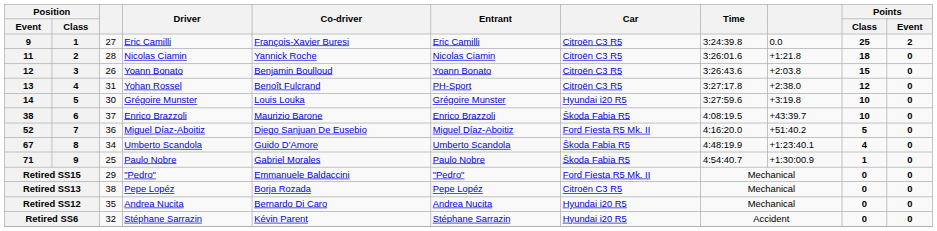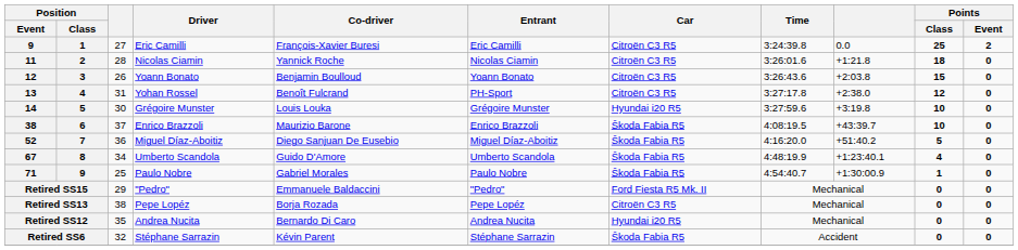 <table class="wikitable" width=85% style="font-size: 85%;">
 <tr>
 <th colspan="2">Position</th>
 <th rowspan="2"></th>
 <th rowspan="2">Driver</th>
 <th rowspan="2">Co-driver</th>
 <th rowspan="2">Entrant</th>
 <th rowspan="2">Car</th>
 <th rowspan="2">Time</th>
 <th rowspan="2"></th>
 <th colspan="2">Points</th>
 </tr>
 <tr>
 <th>Event</th>
 <th>Class</th>
 <th>Class</th>
 <th>Event</th>
 </tr>
 <tr>
 <th>9</th>
 <th>1</th>
 <td align="center">27</td>
 <td><a href='#'>Eric Camilli</a></td>
 <td><a href='#'>François-Xavier Buresi</a></td>
 <td><a href='#'>Eric Camilli</a></td>
 <td><a href='#'>Citroën C3 R5</a></td>
 <td>3:24:39.8</td>
 <td>0.0</td>
 <td align="center"><strong>25</strong></td>
 <td align="center"><strong>2</strong></td>
 </tr>
 <tr>
 <th>11</th>
 <th>2</th>
 <td align="center">28</td>
 <td><a href='#'>Nicolas Ciamin</a></td>
 <td><a href='#'>Yannick Roche</a></td>
 <td><a href='#'>Nicolas Ciamin</a></td>
 <td><a href='#'>Citroën C3 R5</a></td>
 <td>3:26:01.6</td>
 <td>+1:21.8</td>
 <td align="center"><strong>18</strong></td>
 <td align="center"><strong>0</strong></td>
 </tr>
 <tr>
 <th>12</th>
 <th>3</th>
 <td align="center">26</td>
 <td><a href='#'>Yoann Bonato</a></td>
 <td><a href='#'>Benjamin Boulloud</a></td>
 <td><a href='#'>Yoann Bonato</a></td>
 <td><a href='#'>Citroën C3 R5</a></td>
 <td>3:26:43.6</td>
 <td>+2:03.8</td>
 <td align="center"><strong>15</strong></td>
 <td align="center"><strong>0</strong></td>
 </tr>
 <tr>
 <th>13</th>
 <th>4</th>
 <td align="center">31</td>
 <td><a href='#'>Yohan Rossel</a></td>
 <td><a href='#'>Benoît Fulcrand</a></td>
 <td><a href='#'>PH-Sport</a></td>
 <td><a href='#'>Citroën C3 R5</a></td>
 <td>3:27:17.8</td>
 <td>+2:38.0</td>
 <td align="center"><strong>12</strong></td>
 <td align="center"><strong>0</strong></td>
 </tr>
 <tr>
 <th>14</th>
 <th>5</th>
 <td align="center">30</td>
 <td><a href='#'>Grégoire Munster</a></td>
 <td><a href='#'>Louis Louka</a></td>
 <td><a href='#'>Grégoire Munster</a></td>
 <td><a href='#'>Hyundai i20 R5</a></td>
 <td>3:27:59.6</td>
 <td>+3:19.8</td>
 <td align="center"><strong>10</strong></td>
 <td align="center"><strong>0</strong></td>
 </tr>
 <tr>
 <th>38</th>
 <th>6</th>
 <td align="center">37</td>
 <td><a href='#'>Enrico Brazzoli</a></td>
 <td><a href='#'>Maurizio Barone</a></td>
 <td><a href='#'>Enrico Brazzoli</a></td>
 <td><a href='#'>Škoda Fabia R5</a></td>
 <td>4:08:19.5</td>
 <td>+43:39.7</td>
 <td align="center"><strong>10</strong></td>
 <td align="center"><strong>0</strong></td>
 </tr>
 <tr>
 <th>52</th>
 <th>7</th>
 <td align="center">36</td>
 <td nowrap><a href='#'>Miguel Díaz-Aboitiz</a></td>
 <td nowrap><a href='#'>Diego Sanjuan De Eusebio</a></td>
 <td nowrap><a href='#'>Miguel Díaz-Aboitiz</a></td>
-<td nowrap><a href='#'>Ford Fiesta R5 Mk. II</a></td>
+<td><a href='#'>Škoda Fabia R5</a></td>
 <td>4:16:20.0</td>
 <td>+51:40.2</td>
 <td align="center"><strong>5</strong></td>
 <td align="center"><strong>0</strong></td>
 </tr>
 <tr>
 <th>67</th>
 <th>8</th>
 <td align="center">34</td>
 <td><a href='#'>Umberto Scandola</a></td>
 <td><a href='#'>Guido D'Amore</a></td>
 <td><a href='#'>Umberto Scandola</a></td>
 <td><a href='#'>Škoda Fabia R5</a></td>
 <td>4:48:19.9</td>
 <td>+1:23:40.1</td>
 <td align="center"><strong>4</strong></td>
 <td align="center"><strong>0</strong></td>
 </tr>
 <tr>
 <th>71</th>
 <th>9</th>
 <td align="center">25</td>
 <td><a href='#'>Paulo Nobre</a></td>
 <td><a href='#'>Gabriel Morales</a></td>
 <td><a href='#'>Paulo Nobre</a></td>
 <td><a href='#'>Škoda Fabia R5</a></td>
 <td>4:54:40.7</td>
 <td>+1:30:00.9</td>
 <td align="center"><strong>1</strong></td>
 <td align="center"><strong>0</strong></td>
 </tr>
 <tr>
 <th colspan="2" nowrap>Retired SS15</th>
 <td align="center">29</td>
 <td><a href='#'>"Pedro"</a></td>
 <td><a href='#'>Emmanuele Baldaccini</a></td>
 <td><a href='#'>"Pedro"</a></td>
 <td nowrap><a href='#'>Ford Fiesta R5 Mk. II</a></td>
 <td align="center" colspan="2">Mechanical</td>
 <td align="center"><strong>0</strong></td>
 <td align="center"><strong>0</strong></td>
 </tr>
 <tr>
 <th colspan="2">Retired SS13</th>
 <td align="center">38</td>
 <td><a href='#'>Pepe Lopéz</a></td>
 <td><a href='#'>Borja Rozada</a></td>
 <td><a href='#'>Pepe Lopéz</a></td>
 <td><a href='#'>Citroën C3 R5</a></td>
 <td align="center" colspan="2">Mechanical</td>
 <td align="center"><strong>0</strong></td>
 <td align="center"><strong>0</strong></td>
 </tr>
 <tr>
 <th colspan="2">Retired SS12</th>
 <td align="center">35</td>
 <td><a href='#'>Andrea Nucita</a></td>
 <td><a href='#'>Bernardo Di Caro</a></td>
 <td><a href='#'>Andrea Nucita</a></td>
 <td><a href='#'>Hyundai i20 R5</a></td>
 <td align="center" colspan="2">Mechanical</td>
 <td align="center"><strong>0</strong></td>
 <td align="center"><strong>0</strong></td>
 </tr>
 <tr>
 <th colspan="2">Retired SS6</th>
 <td align="center">32</td>
 <td nowrap><a href='#'>Stéphane Sarrazin</a></td>
 <td nowrap><a href='#'>Kévin Parent</a></td>
 <td nowrap><a href='#'>Stéphane Sarrazin</a></td>
-<td nowrap><a href='#'>Hyundai i20 R5</a></td>
+<td><a href='#'>Škoda Fabia R5</a></td>
 <td align="center" colspan="2">Accident</td>
 <td align="center"><strong>0</strong></td>
 <td align="center"><strong>0</strong></td>
 </tr>
 <tr>
 </tr>
 </table>
